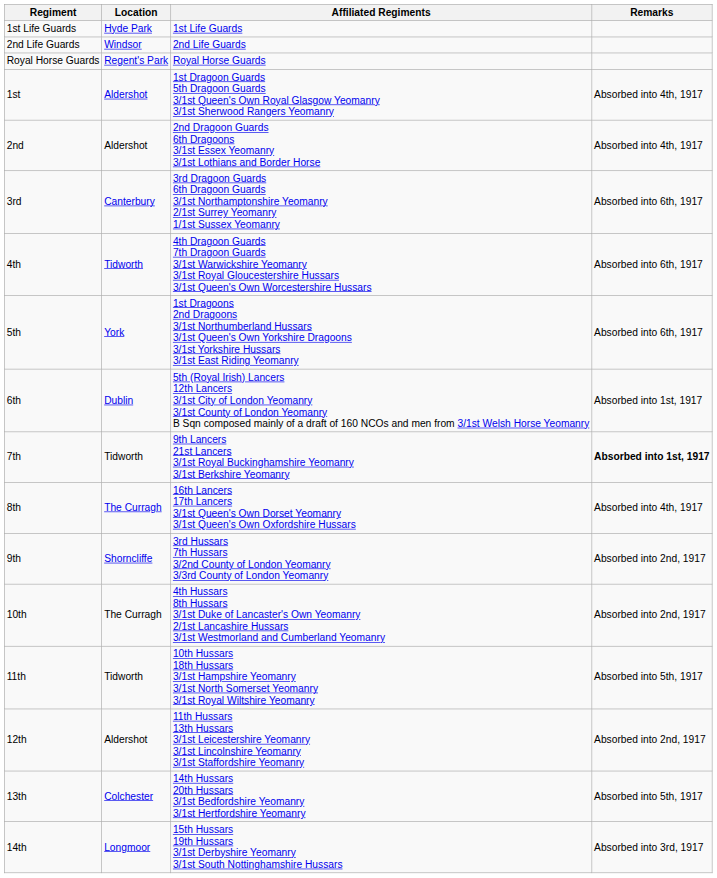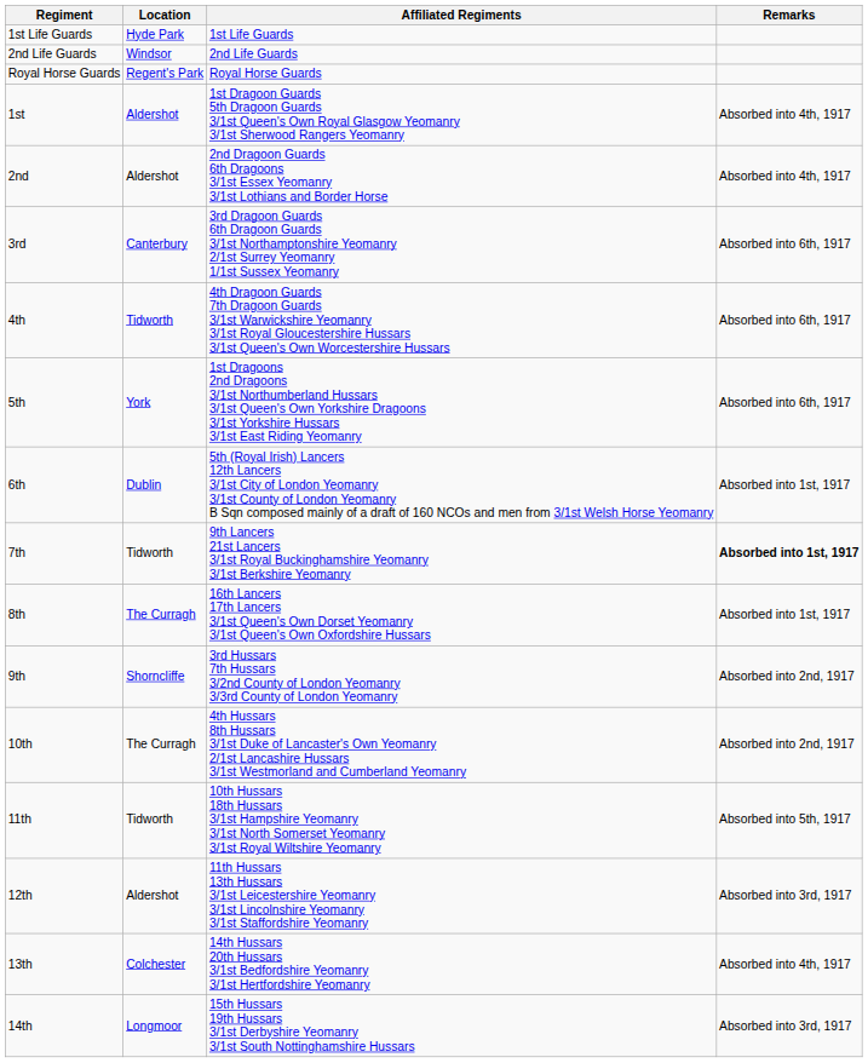 <table class="wikitable">
 <tr>
 <th>Regiment</th>
 <th>Location</th>
 <th>Affiliated Regiments</th>
 <th>Remarks</th>
 </tr>
 <tr>
 <td>1st Life Guards</td>
 <td><a href='#'>Hyde Park</a></td>
 <td><a href='#'>1st Life Guards</a></td>
 <td></td>
 </tr>
 <tr>
 <td>2nd Life Guards</td>
 <td><a href='#'>Windsor</a></td>
 <td><a href='#'>2nd Life Guards</a></td>
 <td></td>
 </tr>
 <tr>
 <td>Royal Horse Guards</td>
 <td><a href='#'>Regent's Park</a></td>
 <td><a href='#'>Royal Horse Guards</a></td>
 <td></td>
 </tr>
 <tr>
 <td>1st</td>
 <td><a href='#'>Aldershot</a></td>
 <td><a href='#'>1st Dragoon Guards</a><br><a href='#'>5th Dragoon Guards</a><br><a href='#'>3/1st Queen's Own Royal Glasgow Yeomanry</a><br><a href='#'>3/1st Sherwood Rangers Yeomanry</a></td>
 <td>Absorbed into 4th, 1917</td>
 </tr>
 <tr>
 <td>2nd</td>
 <td>Aldershot</td>
 <td><a href='#'>2nd Dragoon Guards</a><br><a href='#'>6th Dragoons</a><br><a href='#'>3/1st Essex Yeomanry</a><br><a href='#'>3/1st Lothians and Border Horse</a></td>
 <td>Absorbed into 4th, 1917</td>
 </tr>
 <tr>
 <td>3rd</td>
 <td><a href='#'>Canterbury</a></td>
 <td><a href='#'>3rd Dragoon Guards</a><br><a href='#'>6th Dragoon Guards</a><br><a href='#'>3/1st Northamptonshire Yeomanry</a><br><a href='#'>2/1st Surrey Yeomanry</a><br><a href='#'>1/1st Sussex Yeomanry</a></td>
 <td>Absorbed into 6th, 1917</td>
 </tr>
 <tr>
 <td>4th</td>
 <td><a href='#'>Tidworth</a></td>
 <td><a href='#'>4th Dragoon Guards</a><br><a href='#'>7th Dragoon Guards</a><br><a href='#'>3/1st Warwickshire Yeomanry</a><br><a href='#'>3/1st Royal Gloucestershire Hussars</a><br><a href='#'>3/1st Queen's Own Worcestershire Hussars</a></td>
 <td>Absorbed into 6th, 1917</td>
 </tr>
 <tr>
 <td>5th</td>
 <td><a href='#'>York</a></td>
 <td><a href='#'>1st Dragoons</a><br><a href='#'>2nd Dragoons</a><br><a href='#'>3/1st Northumberland Hussars</a><br><a href='#'>3/1st Queen's Own Yorkshire Dragoons</a><br><a href='#'>3/1st Yorkshire Hussars</a><br><a href='#'>3/1st East Riding Yeomanry</a></td>
 <td>Absorbed into 6th, 1917</td>
 </tr>
 <tr>
 <td>6th</td>
 <td><a href='#'>Dublin</a></td>
 <td><a href='#'>5th (Royal Irish) Lancers</a><br><a href='#'>12th Lancers</a><br><a href='#'>3/1st City of London Yeomanry</a><br><a href='#'>3/1st County of London Yeomanry</a> <br>B Sqn composed mainly of a draft of 160 NCOs and men from <a href='#'>3/1st Welsh Horse Yeomanry</a></td>
 <td>Absorbed into 1st, 1917</td>
 </tr>
 <tr>
 <td>7th</td>
 <td>Tidworth</td>
 <td><a href='#'>9th Lancers</a><br><a href='#'>21st Lancers</a><br><a href='#'>3/1st Royal Buckinghamshire Yeomanry</a><br><a href='#'>3/1st Berkshire Yeomanry</a></td>
 <td><strong>Absorbed into 1st, 1917</strong></td>
 </tr>
 <tr>
 <td>8th</td>
 <td><a href='#'>The Curragh</a></td>
 <td><a href='#'>16th Lancers</a><br><a href='#'>17th Lancers</a><br><a href='#'>3/1st Queen's Own Dorset Yeomanry</a><br><a href='#'>3/1st Queen's Own Oxfordshire Hussars</a></td>
-<td>Absorbed into 4th, 1917</td>
+<td>Absorbed into 1st, 1917</td>
 </tr>
 <tr>
 <td>9th</td>
 <td><a href='#'>Shorncliffe</a></td>
 <td><a href='#'>3rd Hussars</a><br><a href='#'>7th Hussars</a><br><a href='#'>3/2nd County of London Yeomanry</a><br><a href='#'>3/3rd County of London Yeomanry</a></td>
 <td>Absorbed into 2nd, 1917</td>
 </tr>
 <tr>
 <td>10th</td>
 <td>The Curragh</td>
 <td><a href='#'>4th Hussars</a><br><a href='#'>8th Hussars</a><br><a href='#'>3/1st Duke of Lancaster's Own Yeomanry</a><br><a href='#'>2/1st Lancashire Hussars</a><br><a href='#'>3/1st Westmorland and Cumberland Yeomanry</a></td>
 <td>Absorbed into 2nd, 1917</td>
 </tr>
 <tr>
 <td>11th</td>
 <td>Tidworth</td>
 <td><a href='#'>10th Hussars</a><br><a href='#'>18th Hussars</a><br><a href='#'>3/1st Hampshire Yeomanry</a><br><a href='#'>3/1st North Somerset Yeomanry</a><br><a href='#'>3/1st Royal Wiltshire Yeomanry</a></td>
 <td>Absorbed into 5th, 1917</td>
 </tr>
 <tr>
 <td>12th</td>
 <td>Aldershot</td>
 <td><a href='#'>11th Hussars</a><br><a href='#'>13th Hussars</a><br><a href='#'>3/1st Leicestershire Yeomanry</a><br><a href='#'>3/1st Lincolnshire Yeomanry</a><br><a href='#'>3/1st Staffordshire Yeomanry</a></td>
-<td>Absorbed into 2nd, 1917</td>
+<td>Absorbed into 3rd, 1917</td>
 </tr>
 <tr>
 <td>13th</td>
 <td><a href='#'>Colchester</a></td>
 <td><a href='#'>14th Hussars</a><br><a href='#'>20th Hussars</a><br><a href='#'>3/1st Bedfordshire Yeomanry</a><br><a href='#'>3/1st Hertfordshire Yeomanry</a></td>
-<td>Absorbed into 5th, 1917</td>
+<td>Absorbed into 4th, 1917</td>
 </tr>
 <tr>
 <td>14th</td>
 <td><a href='#'>Longmoor</a></td>
 <td><a href='#'>15th Hussars</a><br><a href='#'>19th Hussars</a><br><a href='#'>3/1st Derbyshire Yeomanry</a><br><a href='#'>3/1st South Nottinghamshire Hussars</a></td>
 <td>Absorbed into 3rd, 1917</td>
 </tr>
 </table>
